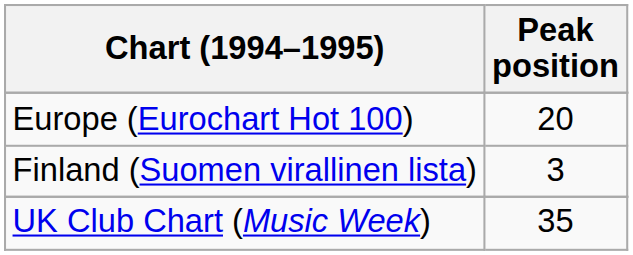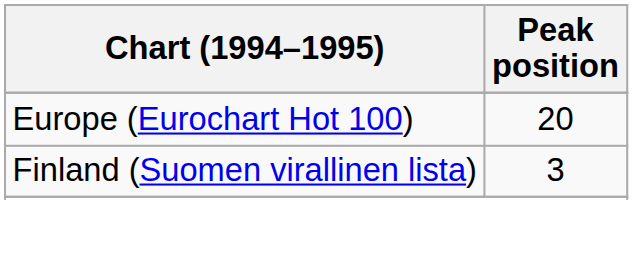 <table class="wikitable sortable">
 <tr>
 <th>Chart (1994–1995)</th>
 <th>Peak<br>position</th>
 </tr>
 <tr>
 </tr>
 <tr>
 </tr>
 <tr>
 <td>Europe (<a href='#'>Eurochart Hot 100</a>)</td>
 <td align="center">20</td>
 </tr>
 <tr>
 <td>Finland (<a href='#'>Suomen virallinen lista</a>)</td>
 <td align="center">3</td>
 </tr>
 <tr>
 </tr>
 <tr>
 </tr>
 <tr>
 </tr>
 <tr>
 </tr>
 <tr>
 </tr>
 <tr>
 </tr>
 <tr>
 </tr>
 <tr>
 </tr>
-<tr>
-<td><a href='#'>UK Club Chart</a> (<em><a href='#'>Music Week</a></em>)</td>
-<td align="center">35</td>
-</tr>
 </table>
